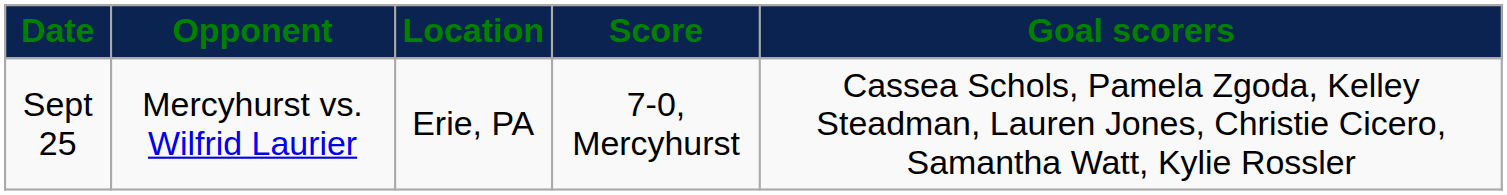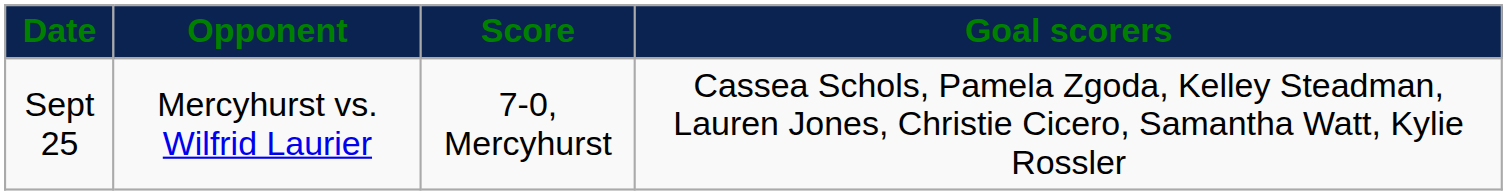 <table class="wikitable" style="width:80%;">
 <tr style="text-align:center; background:#0a2351; color:green;">
 <td><strong>Date</strong></td>
 <td><strong>Opponent</strong></td>
-<td><strong>Location</strong></td>
 <td><strong>Score</strong></td>
 <td><strong>Goal scorers</strong></td>
 </tr>
 <tr style="text-align:center;" bgcolor="">
 <td>Sept 25</td>
 <td>Mercyhurst vs. <a href='#'>Wilfrid Laurier</a></td>
-<td>Erie, PA</td>
 <td>7-0, Mercyhurst</td>
 <td>Cassea Schols, Pamela Zgoda, Kelley Steadman, Lauren Jones, Christie Cicero, Samantha Watt, Kylie Rossler</td>
 </tr>
 </table>
